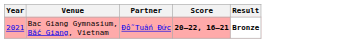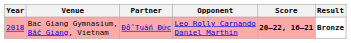 <table class="sortable wikitable" style="font-size: 90%;">
 <tr>
 <th>Year</th>
 <th>Venue</th>
 <th>Partner</th>
+<th>Opponent</th>
 <th>Score</th>
 <th>Result</th>
 </tr>
 <tr style="background:#FFAAAA">
-<td align="center"><a href='#'>2021</a></td>
+<td align="center"><a href='#'>2018</a></td>
 <td align="left">Bac Giang Gymnasium,<br><a href='#'>Bắc Giang</a>, Vietnam</td>
 <td align="left"> <a href='#'>Đỗ Tuấn Đức</a></td>
+<td align="left"> <a href='#'>Leo Rolly Carnando</a><br> <a href='#'>Daniel Marthin</a></td>
 <td align="left"><strong>20–22, 16–21</strong></td>
 <td style="text-align:left; background:white"> <strong>Bronze</strong></td>
 </tr>
 </table>
